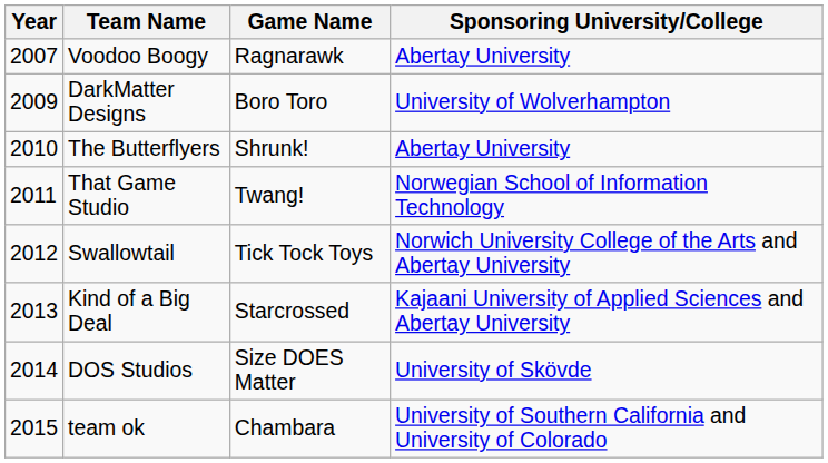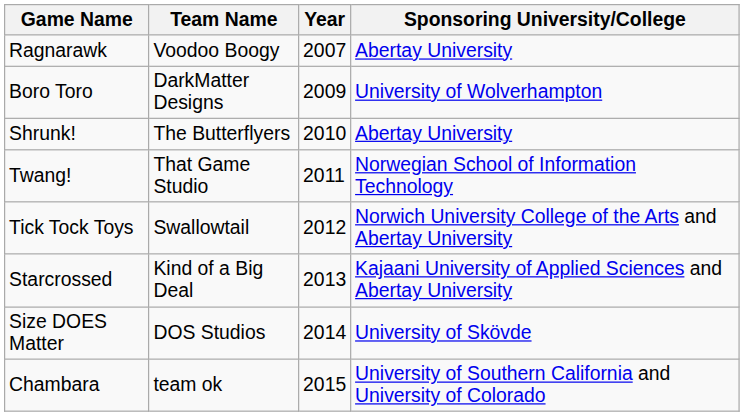 <table border="1" class="wikitable">
 <tr>
+<th>Game Name</th>
+<th>Team Name</th>
 <th>Year</th>
-<th>Team Name</th>
-<th>Game Name</th>
 <th>Sponsoring University/College</th>
 </tr>
 <tr>
+<td>Ragnarawk</td>
+<td>Voodoo Boogy</td>
 <td>2007</td>
-<td>Voodoo Boogy</td>
-<td>Ragnarawk</td>
 <td><a href='#'>Abertay University</a></td>
 </tr>
 <tr>
+<td>Boro Toro</td>
+<td>DarkMatter Designs</td>
 <td>2009</td>
-<td>DarkMatter Designs</td>
-<td>Boro Toro</td>
 <td><a href='#'>University of Wolverhampton</a></td>
 </tr>
 <tr>
+<td>Shrunk!</td>
+<td>The Butterflyers</td>
 <td>2010</td>
-<td>The Butterflyers</td>
-<td>Shrunk!</td>
 <td><a href='#'>Abertay University</a></td>
 </tr>
 <tr>
+<td>Twang!</td>
+<td>That Game Studio</td>
 <td>2011</td>
-<td>That Game Studio</td>
-<td>Twang!</td>
 <td><a href='#'>Norwegian School of Information Technology</a></td>
 </tr>
 <tr>
+<td>Tick Tock Toys</td>
+<td>Swallowtail</td>
 <td>2012</td>
-<td>Swallowtail</td>
-<td>Tick Tock Toys</td>
 <td><a href='#'>Norwich University College of the Arts</a> and <a href='#'>Abertay University</a></td>
 </tr>
 <tr>
+<td>Starcrossed</td>
+<td>Kind of a Big Deal</td>
 <td>2013</td>
-<td>Kind of a Big Deal</td>
-<td>Starcrossed</td>
 <td><a href='#'>Kajaani University of Applied Sciences</a> and <a href='#'>Abertay University</a></td>
 </tr>
 <tr>
+<td>Size DOES Matter</td>
+<td>DOS Studios</td>
 <td>2014</td>
-<td>DOS Studios</td>
-<td>Size DOES Matter</td>
 <td><a href='#'>University of Skövde</a></td>
 </tr>
 <tr>
+<td>Chambara</td>
+<td>team ok</td>
 <td>2015</td>
-<td>team ok</td>
-<td>Chambara</td>
 <td><a href='#'>University of Southern California</a> and <a href='#'>University of Colorado</a></td>
 </tr>
 </table>
